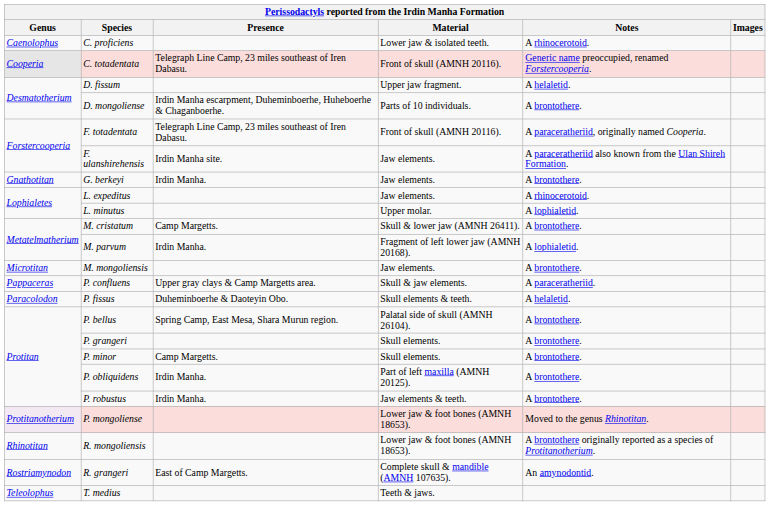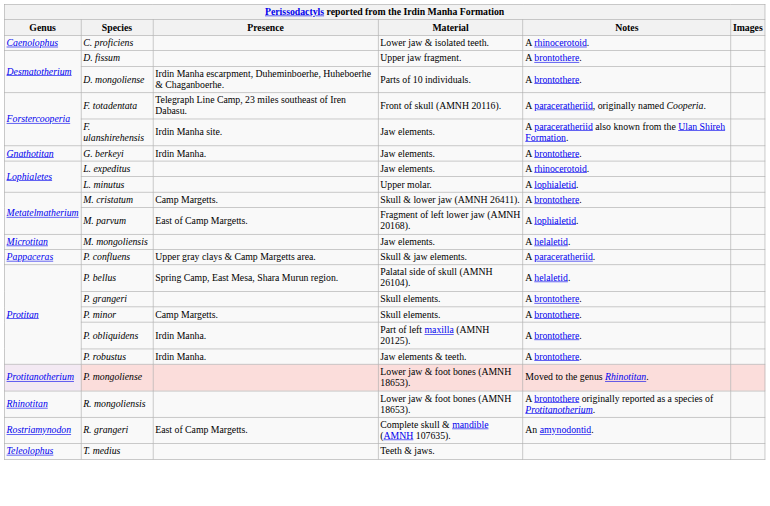 <table class="wikitable" align="center">
 <tr>
 <th colspan="6" align="center"><strong><a href='#'>Perissodactyls</a> reported from the Irdin Manha Formation</strong></th>
 </tr>
 <tr>
 <th>Genus</th>
 <th>Species</th>
 <th>Presence</th>
 <th><strong>Material</strong></th>
 <th>Notes</th>
 <th>Images</th>
 </tr>
 <tr>
 <td><em><a href='#'>Caenolophus</a></em></td>
 <td><em>C. proficiens</em></td>
 <td></td>
 <td>Lower jaw & isolated teeth.</td>
 <td>A <a href='#'>rhinocerotoid</a>.</td>
 <td></td>
 </tr>
 <tr>
-<td style="background:#E6E6E6;"><em><a href='#'>Cooperia</a></em></td>
-<td style="background:#fbdddb;"><em>C. totadentata</em></td>
-<td style="background:#fbdddb;">Telegraph Line Camp, 23 miles southeast of Iren Dabasu.</td>
-<td style="background:#fbdddb;">Front of skull (AMNH 20116).</td>
-<td style="background:#fbdddb;"><a href='#'>Generic name</a> preoccupied, renamed <em><a href='#'>Forstercooperia</a></em>.</td>
-<td style="background:#fbdddb;"></td>
-</tr>
-<tr>
 <td rowspan="2"><em><a href='#'>Desmatotherium</a></em></td>
 <td><em>D. fissum</em></td>
 <td></td>
 <td>Upper jaw fragment.</td>
-<td>A <a href='#'>helaletid</a>.</td>
+<td>A <a href='#'>brontothere</a>.</td>
 <td></td>
 </tr>
 <tr>
 <td><em>D. mongoliense</em></td>
 <td>Irdin Manha escarpment, Duheminboerhe, Huheboerhe & Chaganboerhe.</td>
 <td>Parts of 10 individuals.</td>
 <td>A <a href='#'>brontothere</a>.</td>
 <td></td>
 </tr>
 <tr>
 <td rowspan=2><em><a href='#'>Forstercooperia</a></em></td>
 <td><em>F. totadentata</em></td>
 <td>Telegraph Line Camp, 23 miles southeast of Iren Dabasu.</td>
 <td>Front of skull (AMNH 20116).</td>
 <td>A <a href='#'>paraceratheriid</a>, originally named <em>Cooperia</em>.</td>
 <td></td>
 </tr>
 <tr>
 <td><em>F. ulanshirehensis</em></td>
 <td>Irdin Manha site.</td>
 <td>Jaw elements.</td>
 <td>A <a href='#'>paraceratheriid</a> also known from the <a href='#'>Ulan Shireh Formation</a>.</td>
 <td></td>
 </tr>
 <tr>
 <td><em><a href='#'>Gnathotitan</a></em></td>
 <td><em>G. berkeyi</em></td>
 <td>Irdin Manha.</td>
 <td>Jaw elements.</td>
 <td>A <a href='#'>brontothere</a>.</td>
 <td></td>
 </tr>
 <tr>
 <td rowspan="2"><em><a href='#'>Lophialetes</a></em></td>
 <td><em>L. expeditus</em></td>
 <td></td>
 <td>Jaw elements.</td>
 <td>A <a href='#'>rhinocerotoid</a>.</td>
 <td></td>
 </tr>
 <tr>
 <td><em>L. minutus</em></td>
 <td></td>
 <td>Upper molar.</td>
 <td>A <a href='#'>lophialetid</a>.</td>
 <td></td>
 </tr>
 <tr>
 <td rowspan="2"><em><a href='#'>Metatelmatherium</a></em></td>
 <td><em>M. cristatum</em></td>
 <td>Camp Margetts.</td>
 <td>Skull & lower jaw (AMNH 26411).</td>
 <td>A <a href='#'>brontothere</a>.</td>
 <td></td>
 </tr>
 <tr>
 <td><em>M. parvum</em></td>
-<td>Irdin Manha.</td>
+<td>East of Camp Margetts.</td>
 <td>Fragment of left lower jaw (AMNH 20168).</td>
 <td>A <a href='#'>lophialetid</a>.</td>
 <td></td>
 </tr>
 <tr>
 <td><em><a href='#'>Microtitan</a></em></td>
 <td><em>M. mongoliensis</em></td>
 <td></td>
 <td>Jaw elements.</td>
-<td>A <a href='#'>brontothere</a>.</td>
+<td>A <a href='#'>helaletid</a>.</td>
 <td></td>
 </tr>
 <tr>
 <td><em><a href='#'>Pappaceras</a></em></td>
 <td><em>P. confluens</em></td>
 <td>Upper gray clays & Camp Margetts area.</td>
 <td>Skull & jaw elements.</td>
 <td>A <a href='#'>paraceratheriid</a>.</td>
 <td></td>
 </tr>
 <tr>
-<td><em><a href='#'>Paracolodon</a></em></td>
-<td><em>P. fissus</em></td>
-<td>Duheminboerhe & Daoteyin Obo.</td>
-<td>Skull elements & teeth.</td>
-<td>A <a href='#'>helaletid</a>.</td>
-<td></td>
-</tr>
-<tr>
 <td rowspan="5"><em><a href='#'>Protitan</a></em></td>
 <td><em>P. bellus</em></td>
 <td>Spring Camp, East Mesa, Shara Murun region.</td>
 <td>Palatal side of skull (AMNH 26104).</td>
-<td>A <a href='#'>brontothere</a>.</td>
+<td>A <a href='#'>helaletid</a>.</td>
 <td></td>
 </tr>
 <tr>
 <td><em>P. grangeri</em></td>
 <td></td>
 <td>Skull elements.</td>
 <td>A <a href='#'>brontothere</a>.</td>
 <td></td>
 </tr>
 <tr>
 <td><em>P. minor</em></td>
 <td>Camp Margetts.</td>
 <td>Skull elements.</td>
 <td>A <a href='#'>brontothere</a>.</td>
 <td></td>
 </tr>
 <tr>
 <td><em>P. obliquidens</em></td>
 <td>Irdin Manha.</td>
 <td>Part of left <a href='#'>maxilla</a> (AMNH 20125).</td>
 <td>A <a href='#'>brontothere</a>.</td>
 <td></td>
 </tr>
 <tr>
 <td><em>P. robustus</em></td>
 <td>Irdin Manha.</td>
 <td>Jaw elements & teeth.</td>
 <td>A <a href='#'>brontothere</a>.</td>
 <td></td>
 </tr>
 <tr>
 <td style="background:#f3e9f3;"><em><a href='#'>Protitanotherium</a></em></td>
 <td style="background:#fbdddb;"><em>P. mongoliense</em></td>
 <td style="background:#fbdddb;"></td>
 <td style="background:#fbdddb;">Lower jaw & foot bones (AMNH 18653).</td>
 <td style="background:#fbdddb;">Moved to the genus <em><a href='#'>Rhinotitan</a></em>.</td>
 <td style="background:#fbdddb;"></td>
 </tr>
 <tr>
 <td><em><a href='#'>Rhinotitan</a></em></td>
 <td><em>R. mongoliensis</em></td>
 <td></td>
 <td>Lower jaw & foot bones (AMNH 18653).</td>
 <td>A <a href='#'>brontothere</a> originally reported as a species of <em><a href='#'>Protitanotherium</a></em>.</td>
 <td></td>
 </tr>
 <tr>
 <td><em><a href='#'>Rostriamynodon</a></em></td>
 <td><em>R. grangeri</em></td>
 <td>East of Camp Margetts.</td>
 <td>Complete skull & <a href='#'>mandible</a> (<a href='#'>AMNH</a> 107635).</td>
 <td>An <a href='#'>amynodontid</a>.</td>
 <td></td>
 </tr>
 <tr>
 <td><em><a href='#'>Teleolophus</a></em></td>
 <td><em>T. medius</em></td>
 <td></td>
 <td>Teeth & jaws.</td>
 <td></td>
 <td></td>
 </tr>
 </table>
